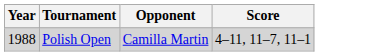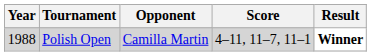 <table class="sortable wikitable" style="font-size: 90%;">
 <tr>
 <th>Year</th>
 <th>Tournament</th>
 <th>Opponent</th>
 <th>Score</th>
+<th>Result</th>
 </tr>
 <tr style="background:#D5D5D5">
 <td align="center">1988</td>
 <td align="left"><a href='#'>Polish Open</a></td>
 <td align="left"> <a href='#'>Camilla Martin</a></td>
 <td align="left">4–11, 11–7, 11–1</td>
+<td style="text-align:left; background: white"> <strong>Winner</strong></td>
 </tr>
 </table>
